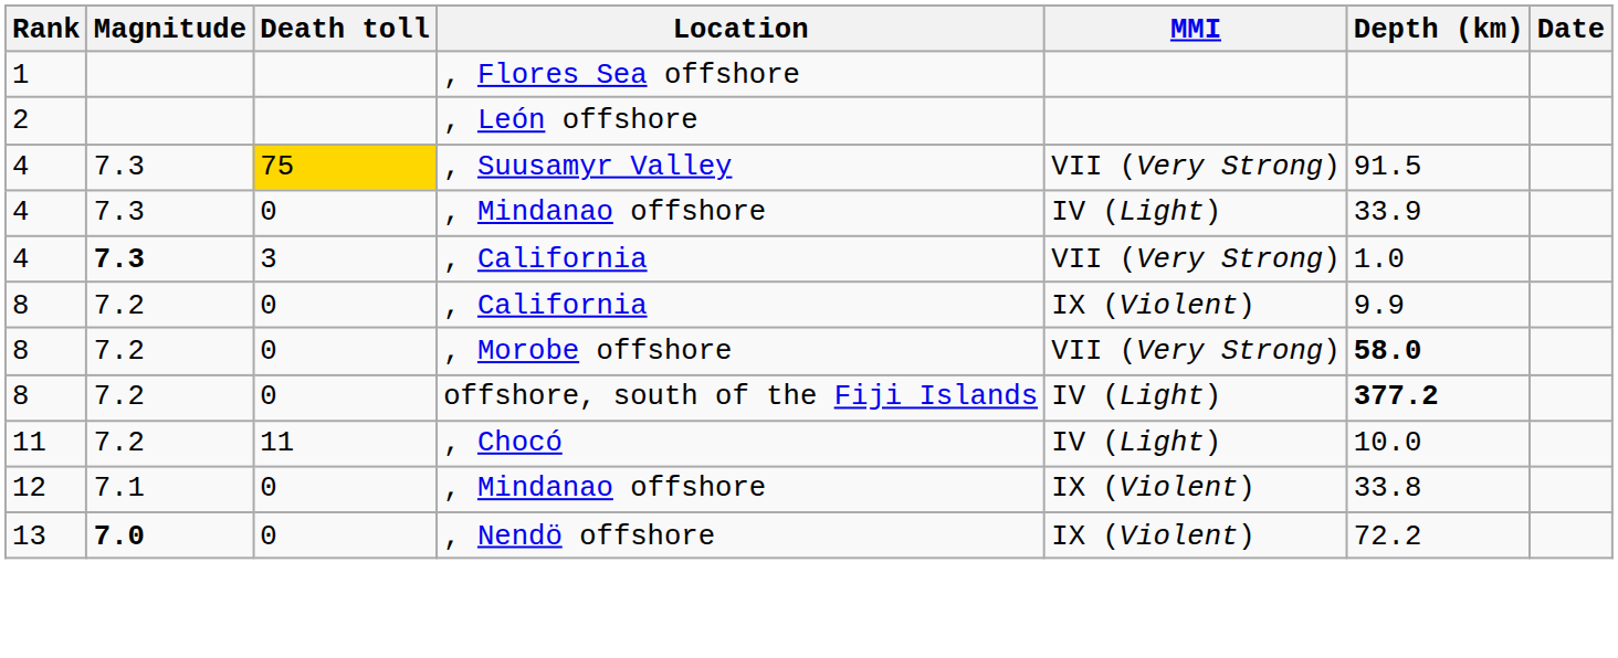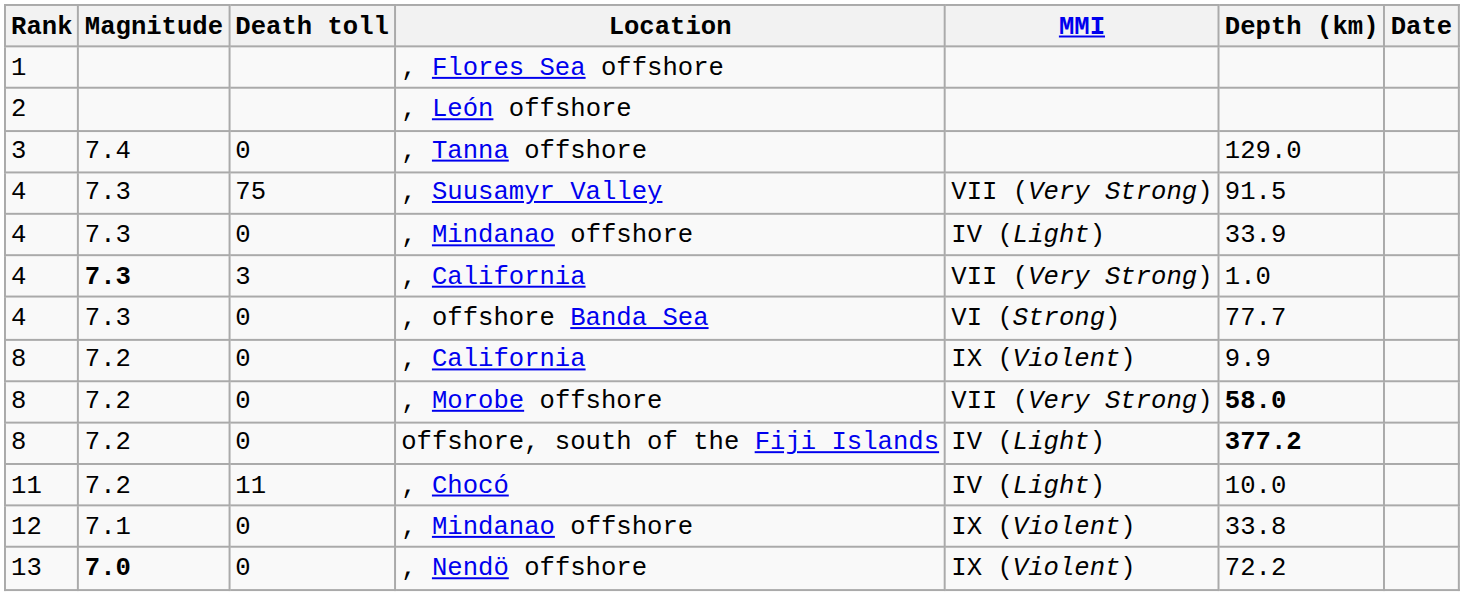 <table class="sortable wikitable" style="font-size:100%;">
 <tr>
 <th>Rank</th>
 <th>Magnitude</th>
 <th>Death toll</th>
 <th>Location</th>
 <th><a href='#'>MMI</a></th>
 <th>Depth (km)</th>
 <th>Date</th>
 </tr>
 <tr>
 <td>1</td>
 <td></td>
 <td></td>
 <td>, <a href='#'>Flores Sea</a> offshore</td>
 <td></td>
 <td></td>
 <td></td>
 </tr>
 <tr>
 <td>2</td>
 <td></td>
 <td></td>
 <td>, <a href='#'>León</a> offshore</td>
 <td></td>
 <td></td>
 <td></td>
 </tr>
 <tr>
+<td>3</td>
+<td>7.4</td>
+<td>0</td>
+<td>, <a href='#'>Tanna</a> offshore</td>
+<td></td>
+<td>129.0</td>
+<td></td>
+</tr>
+<tr>
 <td>4</td>
 <td>7.3</td>
-<td style="background: gold;">75</td>
+<td>75</td>
 <td>, <a href='#'>Suusamyr Valley</a></td>
 <td>VII (<em>Very Strong</em>)</td>
 <td>91.5</td>
 <td></td>
 </tr>
 <tr>
 <td>4</td>
 <td>7.3</td>
 <td>0</td>
 <td>, <a href='#'>Mindanao</a> offshore</td>
 <td>IV (<em>Light</em>)</td>
 <td>33.9</td>
 <td></td>
 </tr>
 <tr>
 <td>4</td>
 <td><strong>7.3</strong></td>
 <td>3</td>
 <td>, <a href='#'>California</a></td>
 <td>VII (<em>Very Strong</em>)</td>
 <td>1.0</td>
+<td></td>
+</tr>
+<tr>
+<td>4</td>
+<td>7.3</td>
+<td>0</td>
+<td>, offshore <a href='#'>Banda Sea</a></td>
+<td>VI (<em>Strong</em>)</td>
+<td>77.7</td>
 <td></td>
 </tr>
 <tr>
 <td>8</td>
 <td>7.2</td>
 <td>0</td>
 <td>, <a href='#'>California</a></td>
 <td>IX (<em>Violent</em>)</td>
 <td>9.9</td>
 <td></td>
 </tr>
 <tr>
 <td>8</td>
 <td>7.2</td>
 <td>0</td>
 <td>, <a href='#'>Morobe</a> offshore</td>
 <td>VII (<em>Very Strong</em>)</td>
 <td><strong>58.0</strong></td>
 <td></td>
 </tr>
 <tr>
 <td>8</td>
 <td>7.2</td>
 <td>0</td>
 <td> offshore, south of the <a href='#'>Fiji Islands</a></td>
 <td>IV (<em>Light</em>)</td>
 <td><strong>377.2</strong></td>
 <td></td>
 </tr>
 <tr>
 <td>11</td>
 <td>7.2</td>
 <td>11</td>
 <td>, <a href='#'>Chocó</a></td>
 <td>IV (<em>Light</em>)</td>
 <td>10.0</td>
 <td></td>
 </tr>
 <tr>
 <td>12</td>
 <td>7.1</td>
 <td>0</td>
 <td>, <a href='#'>Mindanao</a> offshore</td>
 <td>IX (<em>Violent</em>)</td>
 <td>33.8</td>
 <td></td>
 </tr>
 <tr>
 <td>13</td>
 <td><strong>7.0</strong></td>
 <td>0</td>
 <td>, <a href='#'>Nendö</a> offshore</td>
 <td>IX (<em>Violent</em>)</td>
 <td>72.2</td>
 <td></td>
 </tr>
 </table>
